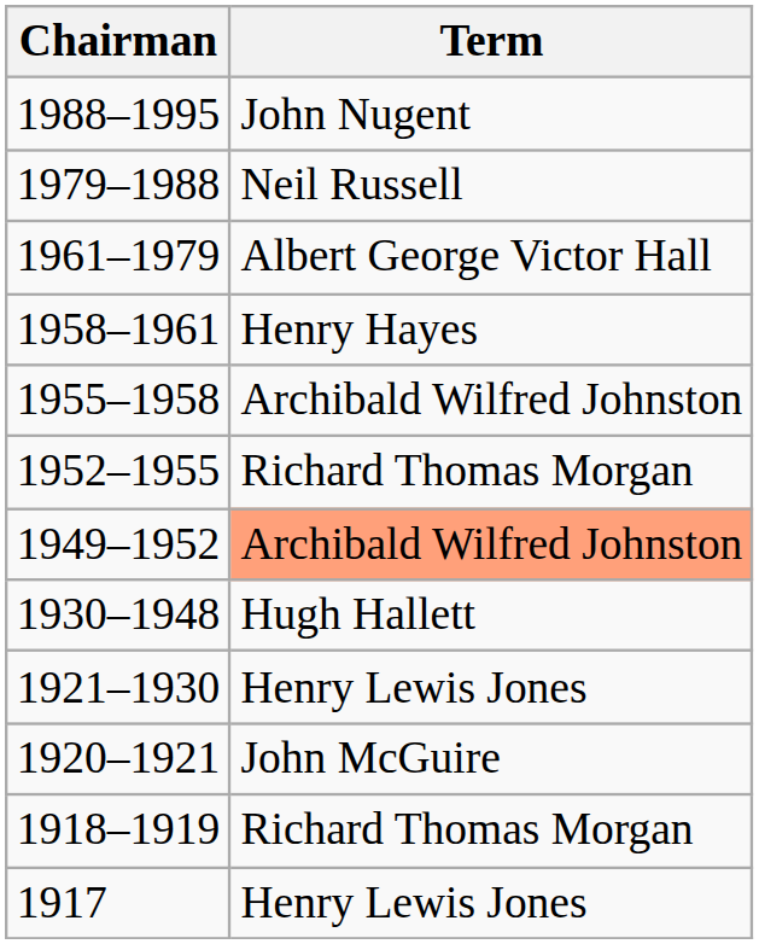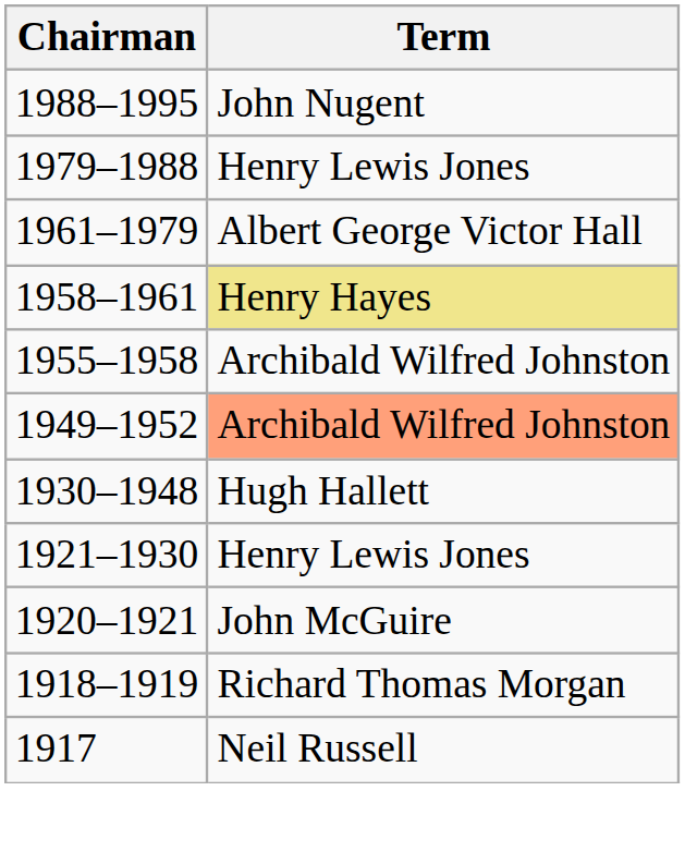 <table class="wikitable">
 <tr>
 <th>Chairman</th>
 <th>Term</th>
 </tr>
 <tr>
 <td>1988–1995</td>
 <td>John Nugent</td>
 </tr>
 <tr>
 <td>1979–1988</td>
-<td>Neil Russell</td>
+<td>Henry Lewis Jones</td>
 </tr>
 <tr>
 <td>1961–1979</td>
 <td>Albert George Victor Hall</td>
 </tr>
 <tr>
 <td>1958–1961</td>
-<td>Henry Hayes</td>
+<td style="background: khaki;">Henry Hayes</td>
 </tr>
 <tr>
 <td>1955–1958</td>
 <td>Archibald Wilfred Johnston</td>
-</tr>
-<tr>
-<td>1952–1955</td>
-<td>Richard Thomas Morgan</td>
 </tr>
 <tr>
 <td>1949–1952</td>
 <td style="background: lightsalmon;">Archibald Wilfred Johnston</td>
 </tr>
 <tr>
 <td>1930–1948</td>
 <td>Hugh Hallett</td>
 </tr>
 <tr>
 <td>1921–1930</td>
 <td>Henry Lewis Jones</td>
 </tr>
 <tr>
 <td>1920–1921</td>
 <td>John McGuire</td>
 </tr>
 <tr>
 <td>1918–1919</td>
 <td>Richard Thomas Morgan</td>
 </tr>
 <tr>
 <td>1917</td>
-<td>Henry Lewis Jones</td>
+<td>Neil Russell</td>
 </tr>
 </table>
